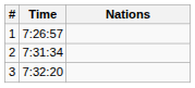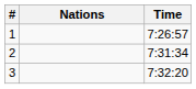 <table class="wikitable" style="text-align:center;">
 <tr>
 <th width=8%>#</th>
+<th width=67%>Nations</th>
 <th width=25%>Time</th>
-<th width=67%>Nations</th>
 </tr>
 <tr>
 <td>1</td>
+<td align="left"></td>
 <td>7:26:57</td>
-<td align="left"></td>
 </tr>
 <tr>
 <td>2</td>
+<td align="left"></td>
 <td>7:31:34</td>
-<td align="left"></td>
 </tr>
 <tr>
 <td>3</td>
+<td align="left"></td>
 <td>7:32:20</td>
-<td align="left"></td>
 </tr>
 </table>
